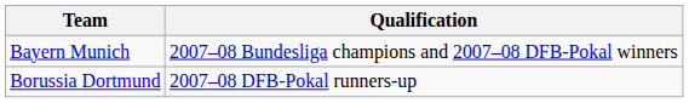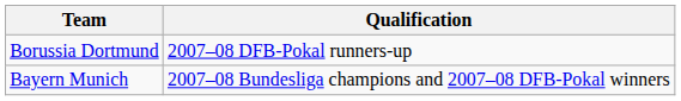 <table class="wikitable">
 <tr>
 <th>Team</th>
 <th>Qualification</th>
 </tr>
 <tr>
+<td><a href='#'>Borussia Dortmund</a></td>
+<td><a href='#'>2007–08 DFB-Pokal</a> runners-up</td>
+</tr>
+<tr>
 <td><a href='#'>Bayern Munich</a></td>
 <td><a href='#'>2007–08 Bundesliga</a> champions and <a href='#'>2007–08 DFB-Pokal</a> winners</td>
 </tr>
-<tr>
-<td><a href='#'>Borussia Dortmund</a></td>
-<td><a href='#'>2007–08 DFB-Pokal</a> runners-up</td>
-</tr>
 </table>
